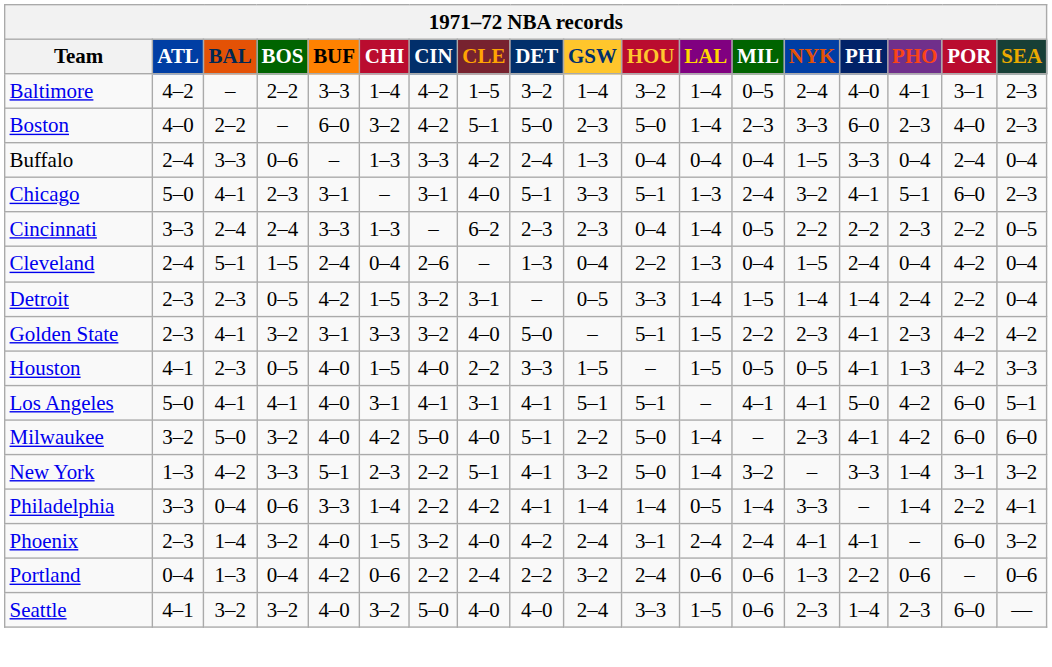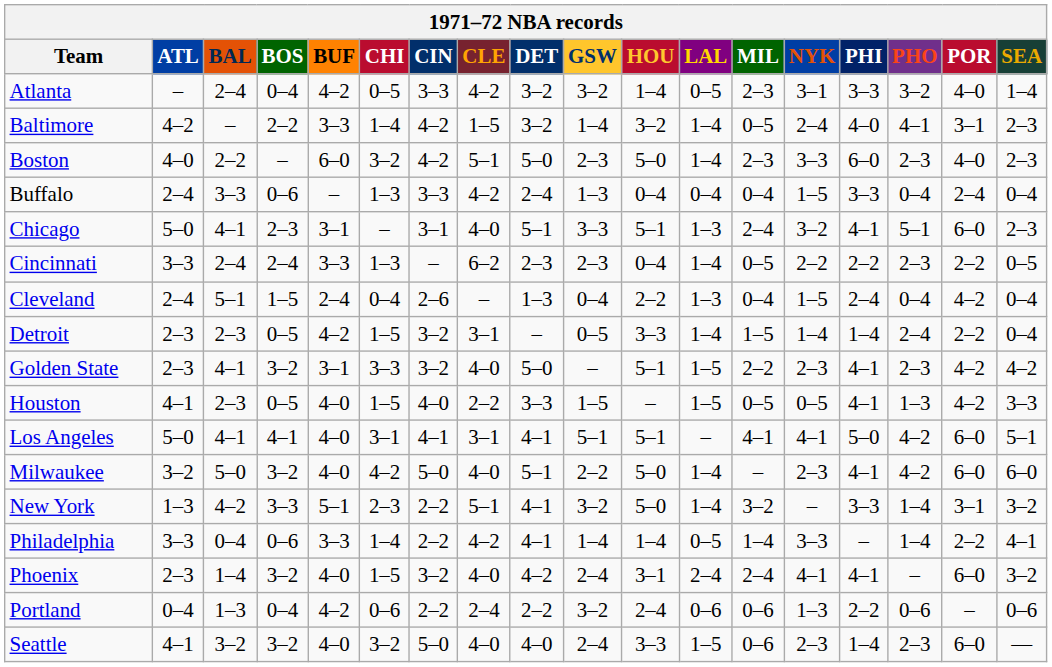 <table class="wikitable" style="font-size:95%; text-align:center;">
 <tr>
 <th colspan=18>1971–72 NBA records</th>
 </tr>
 <tr>
 <th width=100>Team</th>
 <th style="background:#003EA4;color:#FFFFFF;width=35">ATL</th>
 <th style="background:#E45206;color:#002854;width=35">BAL</th>
 <th style="background:#006400;color:#FFFFFF;width=35">BOS</th>
 <th style="background:#FF8201;color:#000000;width=35">BUF</th>
 <th style="background:#BA0C2F;color:#FFFFFF;width=35">CHI</th>
 <th style="background:#012F6B;color:#FFFFFF;width=35">CIN</th>
 <th style="background:#77222F;color:#FFA402;width=35">CLE</th>
 <th style="background:#012F6B;color:#FFFFFF;width=35">DET</th>
 <th style="background:#FFC62C;color:#012F6B;width=35">GSW</th>
 <th style="background:#BA0C2F;color:#FEC72E;width=35">HOU</th>
 <th style="background:#800080;color:#FFD700;width=35">LAL</th>
 <th style="background:#006400;color:#FFFFFF;width=35">MIL</th>
 <th style="background:#003EA4;color:#E35208;width=35">NYK</th>
 <th style="background:#012268;color:#FFFFFF;width=35">PHI</th>
 <th style="background:#702F8B;color:#FA4417;width=35">PHO</th>
 <th style="background:#BA0C2F;color:#FFFFFF;width=35">POR</th>
 <th style="background:#173F36;color:#EBAA00;width=35">SEA</th>
+</tr>
+<tr>
+<td style="text-align:left;"><a href='#'>Atlanta</a></td>
+<td>–</td>
+<td>2–4</td>
+<td>0–4</td>
+<td>4–2</td>
+<td>0–5</td>
+<td>3–3</td>
+<td>4–2</td>
+<td>3–2</td>
+<td>3–2</td>
+<td>1–4</td>
+<td>0–5</td>
+<td>2–3</td>
+<td>3–1</td>
+<td>3–3</td>
+<td>3–2</td>
+<td>4–0</td>
+<td>1–4</td>
 </tr>
 <tr>
 <td style="text-align:left;"><a href='#'>Baltimore</a></td>
 <td>4–2</td>
 <td>–</td>
 <td>2–2</td>
 <td>3–3</td>
 <td>1–4</td>
 <td>4–2</td>
 <td>1–5</td>
 <td>3–2</td>
 <td>1–4</td>
 <td>3–2</td>
 <td>1–4</td>
 <td>0–5</td>
 <td>2–4</td>
 <td>4–0</td>
 <td>4–1</td>
 <td>3–1</td>
 <td>2–3</td>
 </tr>
 <tr>
 <td style="text-align:left;"><a href='#'>Boston</a></td>
 <td>4–0</td>
 <td>2–2</td>
 <td>–</td>
 <td>6–0</td>
 <td>3–2</td>
 <td>4–2</td>
 <td>5–1</td>
 <td>5–0</td>
 <td>2–3</td>
 <td>5–0</td>
 <td>1–4</td>
 <td>2–3</td>
 <td>3–3</td>
 <td>6–0</td>
 <td>2–3</td>
 <td>4–0</td>
 <td>2–3</td>
 </tr>
 <tr>
 <td style="text-align:left;">Buffalo</td>
 <td>2–4</td>
 <td>3–3</td>
 <td>0–6</td>
 <td>–</td>
 <td>1–3</td>
 <td>3–3</td>
 <td>4–2</td>
 <td>2–4</td>
 <td>1–3</td>
 <td>0–4</td>
 <td>0–4</td>
 <td>0–4</td>
 <td>1–5</td>
 <td>3–3</td>
 <td>0–4</td>
 <td>2–4</td>
 <td>0–4</td>
 </tr>
 <tr>
 <td style="text-align:left;"><a href='#'>Chicago</a></td>
 <td>5–0</td>
 <td>4–1</td>
 <td>2–3</td>
 <td>3–1</td>
 <td>–</td>
 <td>3–1</td>
 <td>4–0</td>
 <td>5–1</td>
 <td>3–3</td>
 <td>5–1</td>
 <td>1–3</td>
 <td>2–4</td>
 <td>3–2</td>
 <td>4–1</td>
 <td>5–1</td>
 <td>6–0</td>
 <td>2–3</td>
 </tr>
 <tr>
 <td style="text-align:left;"><a href='#'>Cincinnati</a></td>
 <td>3–3</td>
 <td>2–4</td>
 <td>2–4</td>
 <td>3–3</td>
 <td>1–3</td>
 <td>–</td>
 <td>6–2</td>
 <td>2–3</td>
 <td>2–3</td>
 <td>0–4</td>
 <td>1–4</td>
 <td>0–5</td>
 <td>2–2</td>
 <td>2–2</td>
 <td>2–3</td>
 <td>2–2</td>
 <td>0–5</td>
 </tr>
 <tr>
 <td style="text-align:left;"><a href='#'>Cleveland</a></td>
 <td>2–4</td>
 <td>5–1</td>
 <td>1–5</td>
 <td>2–4</td>
 <td>0–4</td>
 <td>2–6</td>
 <td>–</td>
 <td>1–3</td>
 <td>0–4</td>
 <td>2–2</td>
 <td>1–3</td>
 <td>0–4</td>
 <td>1–5</td>
 <td>2–4</td>
 <td>0–4</td>
 <td>4–2</td>
 <td>0–4</td>
 </tr>
 <tr>
 <td style="text-align:left;"><a href='#'>Detroit</a></td>
 <td>2–3</td>
 <td>2–3</td>
 <td>0–5</td>
 <td>4–2</td>
 <td>1–5</td>
 <td>3–2</td>
 <td>3–1</td>
 <td>–</td>
 <td>0–5</td>
 <td>3–3</td>
 <td>1–4</td>
 <td>1–5</td>
 <td>1–4</td>
 <td>1–4</td>
 <td>2–4</td>
 <td>2–2</td>
 <td>0–4</td>
 </tr>
 <tr>
 <td style="text-align:left;"><a href='#'>Golden State</a></td>
 <td>2–3</td>
 <td>4–1</td>
 <td>3–2</td>
 <td>3–1</td>
 <td>3–3</td>
 <td>3–2</td>
 <td>4–0</td>
 <td>5–0</td>
 <td>–</td>
 <td>5–1</td>
 <td>1–5</td>
 <td>2–2</td>
 <td>2–3</td>
 <td>4–1</td>
 <td>2–3</td>
 <td>4–2</td>
 <td>4–2</td>
 </tr>
 <tr>
 <td style="text-align:left;"><a href='#'>Houston</a></td>
 <td>4–1</td>
 <td>2–3</td>
 <td>0–5</td>
 <td>4–0</td>
 <td>1–5</td>
 <td>4–0</td>
 <td>2–2</td>
 <td>3–3</td>
 <td>1–5</td>
 <td>–</td>
 <td>1–5</td>
 <td>0–5</td>
 <td>0–5</td>
 <td>4–1</td>
 <td>1–3</td>
 <td>4–2</td>
 <td>3–3</td>
 </tr>
 <tr>
 <td style="text-align:left;"><a href='#'>Los Angeles</a></td>
 <td>5–0</td>
 <td>4–1</td>
 <td>4–1</td>
 <td>4–0</td>
 <td>3–1</td>
 <td>4–1</td>
 <td>3–1</td>
 <td>4–1</td>
 <td>5–1</td>
 <td>5–1</td>
 <td>–</td>
 <td>4–1</td>
 <td>4–1</td>
 <td>5–0</td>
 <td>4–2</td>
 <td>6–0</td>
 <td>5–1</td>
 </tr>
 <tr>
 <td style="text-align:left;"><a href='#'>Milwaukee</a></td>
 <td>3–2</td>
 <td>5–0</td>
 <td>3–2</td>
 <td>4–0</td>
 <td>4–2</td>
 <td>5–0</td>
 <td>4–0</td>
 <td>5–1</td>
 <td>2–2</td>
 <td>5–0</td>
 <td>1–4</td>
 <td>–</td>
 <td>2–3</td>
 <td>4–1</td>
 <td>4–2</td>
 <td>6–0</td>
 <td>6–0</td>
 </tr>
 <tr>
 <td style="text-align:left;"><a href='#'>New York</a></td>
 <td>1–3</td>
 <td>4–2</td>
 <td>3–3</td>
 <td>5–1</td>
 <td>2–3</td>
 <td>2–2</td>
 <td>5–1</td>
 <td>4–1</td>
 <td>3–2</td>
 <td>5–0</td>
 <td>1–4</td>
 <td>3–2</td>
 <td>–</td>
 <td>3–3</td>
 <td>1–4</td>
 <td>3–1</td>
 <td>3–2</td>
 </tr>
 <tr>
 <td style="text-align:left;"><a href='#'>Philadelphia</a></td>
 <td>3–3</td>
 <td>0–4</td>
 <td>0–6</td>
 <td>3–3</td>
 <td>1–4</td>
 <td>2–2</td>
 <td>4–2</td>
 <td>4–1</td>
 <td>1–4</td>
 <td>1–4</td>
 <td>0–5</td>
 <td>1–4</td>
 <td>3–3</td>
 <td>–</td>
 <td>1–4</td>
 <td>2–2</td>
 <td>4–1</td>
 </tr>
 <tr>
 <td style="text-align:left;"><a href='#'>Phoenix</a></td>
 <td>2–3</td>
 <td>1–4</td>
 <td>3–2</td>
 <td>4–0</td>
 <td>1–5</td>
 <td>3–2</td>
 <td>4–0</td>
 <td>4–2</td>
 <td>2–4</td>
 <td>3–1</td>
 <td>2–4</td>
 <td>2–4</td>
 <td>4–1</td>
 <td>4–1</td>
 <td>–</td>
 <td>6–0</td>
 <td>3–2</td>
 </tr>
 <tr>
 <td style="text-align:left;"><a href='#'>Portland</a></td>
 <td>0–4</td>
 <td>1–3</td>
 <td>0–4</td>
 <td>4–2</td>
 <td>0–6</td>
 <td>2–2</td>
 <td>2–4</td>
 <td>2–2</td>
 <td>3–2</td>
 <td>2–4</td>
 <td>0–6</td>
 <td>0–6</td>
 <td>1–3</td>
 <td>2–2</td>
 <td>0–6</td>
 <td>–</td>
 <td>0–6</td>
 </tr>
 <tr>
 <td style="text-align:left;"><a href='#'>Seattle</a></td>
 <td>4–1</td>
 <td>3–2</td>
 <td>3–2</td>
 <td>4–0</td>
 <td>3–2</td>
 <td>5–0</td>
 <td>4–0</td>
 <td>4–0</td>
 <td>2–4</td>
 <td>3–3</td>
 <td>1–5</td>
 <td>0–6</td>
 <td>2–3</td>
 <td>1–4</td>
 <td>2–3</td>
 <td>6–0</td>
 <td>—</td>
 </tr>
 </table>
